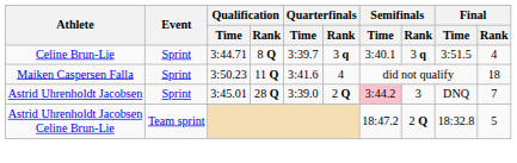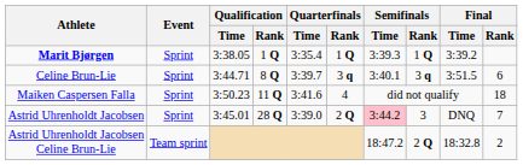 <table class=wikitable style="font-size:90%; text-align:center">
 <tr>
 <th rowspan="2">Athlete</th>
 <th rowspan="2">Event</th>
 <th colspan="2">Qualification</th>
 <th colspan="2">Quarterfinals</th>
 <th colspan="2">Semifinals</th>
 <th colspan="2">Final</th>
 </tr>
 <tr>
 <th>Time</th>
 <th>Rank</th>
 <th>Time</th>
 <th>Rank</th>
 <th>Time</th>
 <th>Rank</th>
 <th>Time</th>
 <th>Rank</th>
 </tr>
 <tr>
+<td rowspan=1><strong><a href='#'>Marit Bjørgen</a></strong></td>
+<td><a href='#'>Sprint</a></td>
+<td align="center">3:38.05</td>
+<td align="center">1 <strong>Q</strong></td>
+<td align="center">3:35.4</td>
+<td align="center">1 <strong>Q</strong></td>
+<td align="center">3:39.3</td>
+<td align="center">1 <strong>Q</strong></td>
+<td align="center">3:39.2</td>
+<td align="center"></td>
+</tr>
+<tr>
 <td rowspan=1><a href='#'>Celine Brun-Lie</a></td>
 <td><a href='#'>Sprint</a></td>
 <td align="center">3:44.71</td>
 <td align="center">8 <strong>Q</strong></td>
 <td align="center">3:39.7</td>
 <td align="center">3 <strong>q</strong></td>
 <td align="center">3:40.1</td>
 <td align="center">3 <strong>q</strong></td>
 <td align="center">3:51.5</td>
-<td align="center">4</td>
+<td align="center">6</td>
 </tr>
 <tr>
 <td rowspan=1><a href='#'>Maiken Caspersen Falla</a></td>
 <td><a href='#'>Sprint</a></td>
 <td align="center">3:50.23</td>
 <td align="center">11 <strong>Q</strong></td>
 <td align="center">3:41.6</td>
 <td align="center">4</td>
 <td align="center" colspan="3">did not qualify</td>
 <td align="center">18</td>
 </tr>
 <tr>
 <td rowspan=1><a href='#'>Astrid Uhrenholdt Jacobsen</a></td>
 <td><a href='#'>Sprint</a></td>
 <td align="center">3:45.01</td>
 <td align="center">28 <strong>Q</strong></td>
 <td align="center">3:39.0</td>
 <td align="center">2 <strong>Q</strong></td>
 <td align="center" style="background: pink;">3:44.2</td>
 <td align="center">3</td>
 <td align="center">DNQ</td>
 <td align="center">7</td>
 </tr>
 <tr>
 <td><a href='#'>Astrid Uhrenholdt Jacobsen</a><br><a href='#'>Celine Brun-Lie</a></td>
 <td><a href='#'>Team sprint</a></td>
 <td bgcolor="wheat" colspan="4"></td>
 <td align="center">18:47.2</td>
 <td align="center">2 <strong>Q</strong></td>
 <td align="center">18:32.8</td>
-<td align="center">5</td>
+<td align="center">2</td>
 </tr>
 </table>
